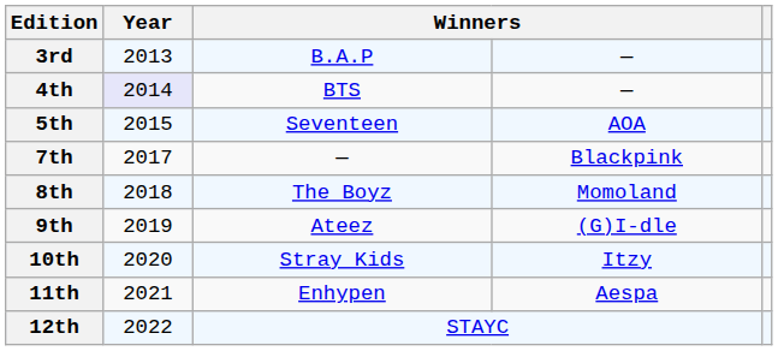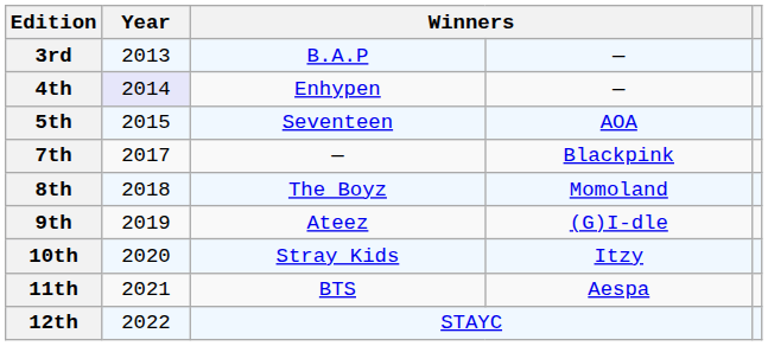 <table class="wikitable plainrowheaders" style="text-align: center">
 <tr>
 <th scope="col" width="50">Edition</th>
 <th scope="col" width="50">Year</th>
 <th scope="col" colspan="2" width="350">Winners</th>
 <th scope="col"></th>
 </tr>
 <tr style="background:#F0F8FF">
 <th scope="row" style="text-align:center">3rd</th>
 <td>2013</td>
 <td><a href='#'>B.A.P</a></td>
 <td>—</td>
 <td></td>
 </tr>
 <tr>
 <th scope="row" style="text-align:center">4th</th>
 <td style="background: lavender;">2014</td>
-<td><a href='#'>BTS</a></td>
+<td><a href='#'>Enhypen</a></td>
 <td>—</td>
 <td></td>
 </tr>
 <tr style="background:#F0F8FF">
 <th scope="row" style="text-align:center">5th</th>
 <td>2015</td>
 <td><a href='#'>Seventeen</a></td>
 <td><a href='#'>AOA</a></td>
 <td></td>
 </tr>
 <tr>
 <th scope="row" style="text-align:center">7th</th>
 <td>2017</td>
 <td>—</td>
 <td><a href='#'>Blackpink</a></td>
 <td></td>
 </tr>
 <tr style="background:#F0F8FF">
 <th scope="row" style="text-align:center">8th</th>
 <td>2018</td>
 <td><a href='#'>The Boyz</a></td>
 <td><a href='#'>Momoland</a></td>
 <td></td>
 </tr>
 <tr>
 <th scope="row" style="text-align:center">9th</th>
 <td>2019</td>
 <td><a href='#'>Ateez</a></td>
 <td><a href='#'>(G)I-dle</a></td>
 <td></td>
 </tr>
 <tr style="background:#F0F8FF">
 <th scope="row" style="text-align:center">10th</th>
 <td>2020</td>
 <td><a href='#'>Stray Kids</a></td>
 <td><a href='#'>Itzy</a></td>
 <td></td>
 </tr>
 <tr>
 <th scope="row" style="text-align:center">11th</th>
 <td>2021</td>
-<td><a href='#'>Enhypen</a></td>
+<td><a href='#'>BTS</a></td>
 <td><a href='#'>Aespa</a></td>
 <td></td>
 </tr>
 <tr style="background:#F0F8FF">
 <th scope="row" style="text-align:center">12th</th>
 <td>2022</td>
 <td colspan="2"><a href='#'>STAYC</a></td>
 <td style="text-align:center"></td>
 </tr>
 </table>
